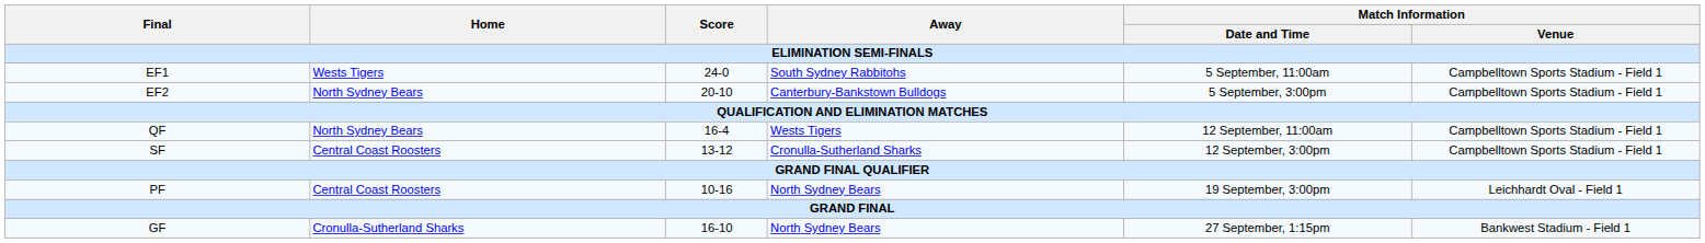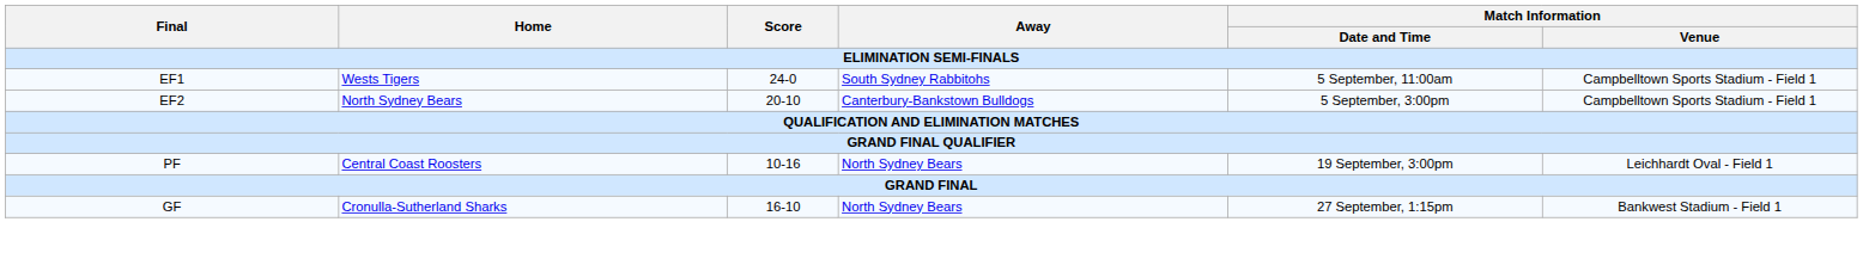 <table class="wikitable" style="border-collapse:collapse; font-size:90%; text-align:center; width:100%;">
 <tr>
 <th rowspan="2">Final</th>
 <th rowspan="2" style="width:21%;">Home</th>
 <th rowspan="2" style="width:6%;">Score</th>
 <th rowspan="2" style="width:21%;">Away</th>
 <th colspan="2">Match Information</th>
 </tr>
 <tr style="background:#efefef;">
 <th width="17%">Date and Time</th>
 <th width="17%">Venue</th>
 </tr>
 <tr style="background:#d0e7ff;">
 <td colspan="6"><strong>ELIMINATION SEMI-FINALS</strong></td>
 </tr>
 <tr style="background:#f5faff;">
 <td>EF1</td>
 <td align="left"> <a href='#'>Wests Tigers</a></td>
 <td>24-0</td>
 <td align="left"> <a href='#'>South Sydney Rabbitohs</a></td>
 <td>5 September, 11:00am</td>
 <td>Campbelltown Sports Stadium - Field 1</td>
 </tr>
 <tr style="background:#f5faff;">
 <td>EF2</td>
 <td align="left"> <a href='#'>North Sydney Bears</a></td>
 <td>20-10</td>
 <td align="left"> <a href='#'>Canterbury-Bankstown Bulldogs</a></td>
 <td>5 September, 3:00pm</td>
 <td>Campbelltown Sports Stadium - Field 1</td>
 </tr>
 <tr style="background:#d0e7ff;">
 <td colspan="6"><strong>QUALIFICATION AND ELIMINATION MATCHES</strong></td>
 </tr>
-<tr style="background:#f5faff;">
-<td>QF</td>
-<td align="left"> <a href='#'>North Sydney Bears</a></td>
-<td>16-4</td>
-<td align="left"> <a href='#'>Wests Tigers</a></td>
-<td>12 September, 11:00am</td>
-<td>Campbelltown Sports Stadium - Field 1</td>
-</tr>
-<tr style="background:#f5faff;">
-<td>SF</td>
-<td align="left"> <a href='#'>Central Coast Roosters</a></td>
-<td>13-12</td>
-<td align="left"> <a href='#'>Cronulla-Sutherland Sharks</a></td>
-<td>12 September, 3:00pm</td>
-<td>Campbelltown Sports Stadium - Field 1</td>
-</tr>
 <tr style="background:#d0e7ff;">
 <td colspan="6"><strong>GRAND FINAL QUALIFIER</strong></td>
 </tr>
 <tr style="background:#f5faff;">
 <td>PF</td>
 <td align="left"> <a href='#'>Central Coast Roosters</a></td>
 <td>10-16</td>
 <td align="left"> <a href='#'>North Sydney Bears</a></td>
 <td>19 September, 3:00pm</td>
 <td>Leichhardt Oval - Field 1</td>
 </tr>
 <tr style="background:#d0e7ff;">
 <td colspan="6"><strong>GRAND FINAL</strong></td>
 </tr>
 <tr style="background:#f5faff;">
 <td>GF</td>
 <td align="left"> <a href='#'>Cronulla-Sutherland Sharks</a></td>
 <td>16-10</td>
 <td align="left"> <a href='#'>North Sydney Bears</a></td>
 <td>27 September, 1:15pm</td>
 <td>Bankwest Stadium - Field 1</td>
 </tr>
 </table>
